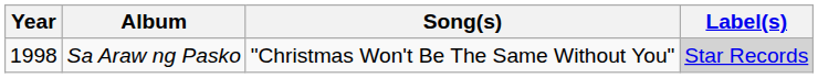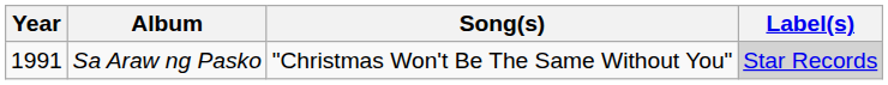 <table class="wikitable">
 <tr>
 <th>Year</th>
 <th>Album</th>
 <th>Song(s)</th>
 <th><a href='#'>Label(s)</a></th>
 </tr>
 <tr>
-<td style="text-align:center;">1998</td>
+<td style="text-align:center;">1991</td>
 <td style="text-align:left;"><em>Sa Araw ng Pasko</em></td>
 <td style="text-align:center;">"Christmas Won't Be The Same Without You"</td>
 <td style="background: lightgrey; text-align:center;"><a href='#'>Star Records</a></td>
 </tr>
 </table>
